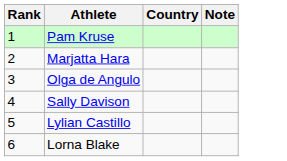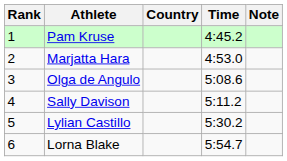 <table class="wikitable sortable">
 <tr>
 <th>Rank</th>
 <th>Athlete</th>
 <th>Country</th>
+<th>Time</th>
 <th>Note</th>
 </tr>
 <tr bgcolor=#CCFFCC>
 <td>1</td>
 <td><a href='#'>Pam Kruse</a></td>
 <td></td>
+<td>4:45.2</td>
 <td></td>
 </tr>
 <tr>
 <td>2</td>
 <td><a href='#'>Marjatta Hara</a></td>
 <td></td>
+<td>4:53.0</td>
 <td></td>
 </tr>
 <tr>
 <td>3</td>
 <td><a href='#'>Olga de Angulo</a></td>
 <td></td>
+<td>5:08.6</td>
 <td></td>
 </tr>
 <tr>
 <td>4</td>
 <td><a href='#'>Sally Davison</a></td>
 <td></td>
+<td>5:11.2</td>
 <td></td>
 </tr>
 <tr>
 <td>5</td>
 <td><a href='#'>Lylian Castillo</a></td>
 <td></td>
+<td>5:30.2</td>
 <td></td>
 </tr>
 <tr>
 <td>6</td>
 <td>Lorna Blake</td>
 <td></td>
+<td>5:54.7</td>
 <td></td>
 </tr>
 </table>
